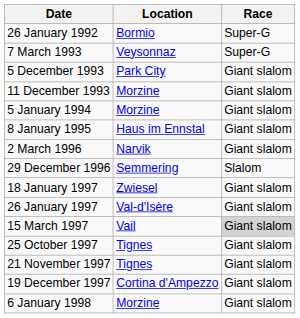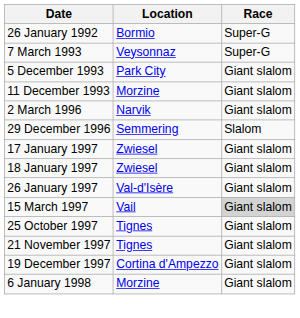 <table class="wikitable">
 <tr>
 <th><strong>Date</strong></th>
 <th><strong>Location</strong></th>
 <th><strong>Race</strong></th>
 </tr>
 <tr>
 <td>26 January 1992</td>
 <td><a href='#'>Bormio</a></td>
 <td>Super-G</td>
 </tr>
 <tr>
 <td>7 March 1993</td>
 <td><a href='#'>Veysonnaz</a></td>
 <td>Super-G</td>
 </tr>
 <tr>
 <td>5 December 1993</td>
 <td><a href='#'>Park City</a></td>
 <td>Giant slalom</td>
 </tr>
 <tr>
 <td>11 December 1993</td>
 <td><a href='#'>Morzine</a></td>
 <td>Giant slalom</td>
 </tr>
 <tr>
-<td>5 January 1994</td>
-<td><a href='#'>Morzine</a></td>
-<td>Giant slalom</td>
-</tr>
-<tr>
-<td>8 January 1995</td>
-<td><a href='#'>Haus im Ennstal</a></td>
-<td>Giant slalom</td>
-</tr>
-<tr>
 <td>2 March 1996</td>
 <td><a href='#'>Narvik</a></td>
 <td>Giant slalom</td>
 </tr>
 <tr>
 <td>29 December 1996</td>
 <td><a href='#'>Semmering</a></td>
 <td>Slalom</td>
+</tr>
+<tr>
+<td>17 January 1997</td>
+<td><a href='#'>Zwiesel</a></td>
+<td>Giant slalom</td>
 </tr>
 <tr>
 <td>18 January 1997</td>
 <td><a href='#'>Zwiesel</a></td>
 <td>Giant slalom</td>
 </tr>
 <tr>
 <td>26 January 1997</td>
 <td><a href='#'>Val-d'Isère</a></td>
 <td>Giant slalom</td>
 </tr>
 <tr>
 <td>15 March 1997</td>
 <td><a href='#'>Vail</a></td>
 <td style="background: lightgrey;">Giant slalom</td>
 </tr>
 <tr>
 <td>25 October 1997</td>
 <td><a href='#'>Tignes</a></td>
 <td>Giant slalom</td>
 </tr>
 <tr>
 <td>21 November 1997</td>
 <td><a href='#'>Tignes</a></td>
 <td>Giant slalom</td>
 </tr>
 <tr>
 <td>19 December 1997</td>
 <td><a href='#'>Cortina d'Ampezzo</a></td>
 <td>Giant slalom</td>
 </tr>
 <tr>
 <td>6 January 1998</td>
 <td><a href='#'>Morzine</a></td>
 <td>Giant slalom</td>
 </tr>
 </table>
